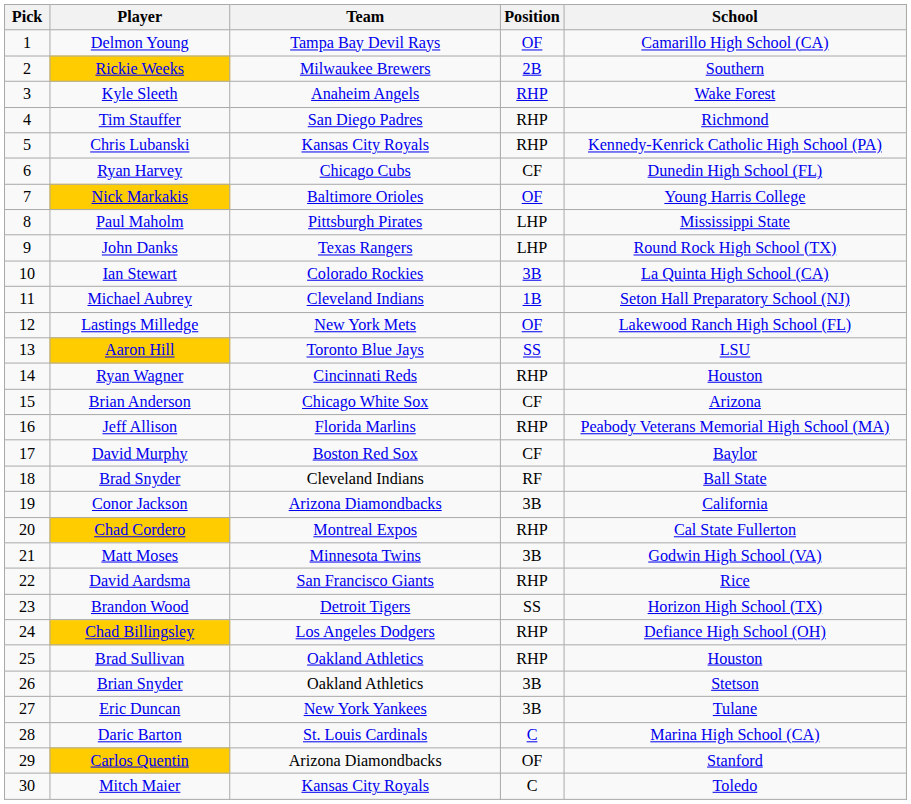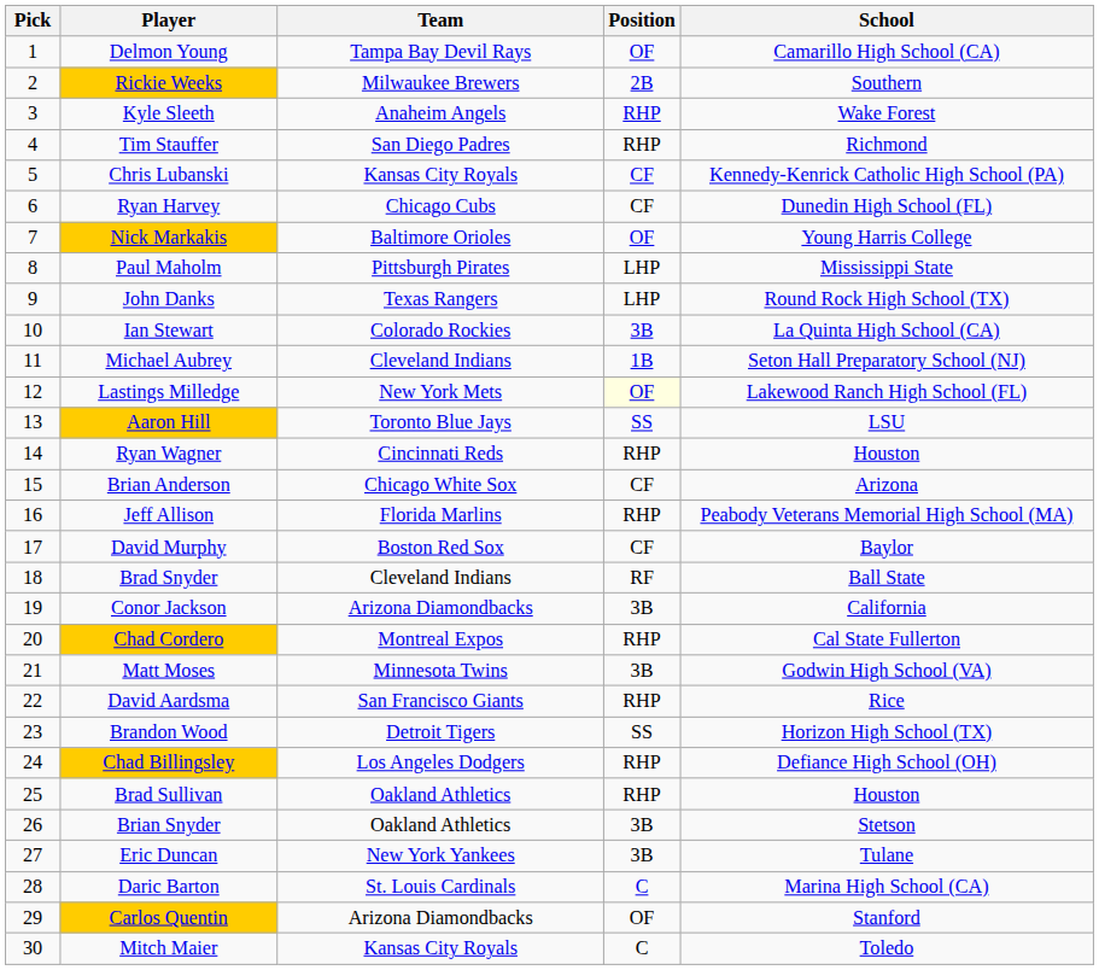 <table class="wikitable" style="text-align:center">
 <tr>
 <th style="width:5%;">Pick</th>
 <th style="width:20%;">Player</th>
 <th style="width:30%;">Team</th>
 <th style="width:7%;">Position</th>
 <th style="width:38%;">School</th>
 </tr>
 <tr>
 <td>1</td>
 <td><a href='#'>Delmon Young</a> <br></td>
 <td><a href='#'>Tampa Bay Devil Rays</a></td>
 <td><a href='#'>OF</a></td>
 <td><a href='#'>Camarillo High School (CA)</a></td>
 </tr>
 <tr>
 <td>2</td>
 <td style="background:#fc0;"><a href='#'>Rickie Weeks</a></td>
 <td><a href='#'>Milwaukee Brewers</a></td>
 <td><a href='#'>2B</a></td>
 <td><a href='#'>Southern</a></td>
 </tr>
 <tr>
 <td>3</td>
 <td><a href='#'>Kyle Sleeth</a></td>
 <td><a href='#'>Anaheim Angels</a></td>
 <td><a href='#'>RHP</a></td>
 <td><a href='#'>Wake Forest</a></td>
 </tr>
 <tr>
 <td>4</td>
 <td><a href='#'>Tim Stauffer</a></td>
 <td><a href='#'>San Diego Padres</a></td>
 <td>RHP</td>
 <td><a href='#'>Richmond</a></td>
 </tr>
 <tr>
 <td>5</td>
 <td><a href='#'>Chris Lubanski</a></td>
 <td><a href='#'>Kansas City Royals</a></td>
-<td>RHP</td>
+<td><a href='#'>CF</a></td>
 <td><a href='#'>Kennedy-Kenrick Catholic High School (PA)</a></td>
 </tr>
 <tr>
 <td>6</td>
 <td><a href='#'>Ryan Harvey</a></td>
 <td><a href='#'>Chicago Cubs</a></td>
 <td>CF</td>
 <td><a href='#'>Dunedin High School (FL)</a></td>
 </tr>
 <tr>
 <td>7</td>
 <td style="background:#fc0;"><a href='#'>Nick Markakis</a></td>
 <td><a href='#'>Baltimore Orioles</a></td>
 <td><a href='#'>OF</a></td>
 <td><a href='#'>Young Harris College</a></td>
 </tr>
 <tr>
 <td>8</td>
 <td><a href='#'>Paul Maholm</a></td>
 <td><a href='#'>Pittsburgh Pirates</a></td>
 <td>LHP</td>
 <td><a href='#'>Mississippi State</a></td>
 </tr>
 <tr>
 <td>9</td>
 <td><a href='#'>John Danks</a></td>
 <td><a href='#'>Texas Rangers</a></td>
 <td>LHP</td>
 <td><a href='#'>Round Rock High School (TX)</a></td>
 </tr>
 <tr>
 <td>10</td>
 <td><a href='#'>Ian Stewart</a></td>
 <td><a href='#'>Colorado Rockies</a></td>
 <td><a href='#'>3B</a></td>
 <td><a href='#'>La Quinta High School (CA)</a></td>
 </tr>
 <tr>
 <td>11</td>
 <td><a href='#'>Michael Aubrey</a></td>
 <td><a href='#'>Cleveland Indians</a></td>
 <td><a href='#'>1B</a></td>
 <td><a href='#'>Seton Hall Preparatory School (NJ)</a></td>
 </tr>
 <tr>
 <td>12</td>
 <td><a href='#'>Lastings Milledge</a></td>
 <td><a href='#'>New York Mets</a></td>
-<td><a href='#'>OF</a></td>
+<td style="background: lightyellow;"><a href='#'>OF</a></td>
 <td><a href='#'>Lakewood Ranch High School (FL)</a></td>
 </tr>
 <tr>
 <td>13</td>
 <td style="background:#fc0;"><a href='#'>Aaron Hill</a></td>
 <td><a href='#'>Toronto Blue Jays</a></td>
 <td><a href='#'>SS</a></td>
 <td><a href='#'>LSU</a></td>
 </tr>
 <tr>
 <td>14</td>
 <td><a href='#'>Ryan Wagner</a></td>
 <td><a href='#'>Cincinnati Reds</a></td>
 <td>RHP</td>
 <td><a href='#'>Houston</a></td>
 </tr>
 <tr>
 <td>15</td>
 <td><a href='#'>Brian Anderson</a></td>
 <td><a href='#'>Chicago White Sox</a></td>
 <td>CF</td>
 <td><a href='#'>Arizona</a></td>
 </tr>
 <tr>
 <td>16</td>
 <td><a href='#'>Jeff Allison</a></td>
 <td><a href='#'>Florida Marlins</a></td>
 <td>RHP</td>
 <td><a href='#'>Peabody Veterans Memorial High School (MA)</a></td>
 </tr>
 <tr>
 <td>17</td>
 <td><a href='#'>David Murphy</a></td>
 <td><a href='#'>Boston Red Sox</a></td>
 <td>CF</td>
 <td><a href='#'>Baylor</a></td>
 </tr>
 <tr>
 <td>18</td>
 <td><a href='#'>Brad Snyder</a></td>
 <td>Cleveland Indians</td>
 <td>RF</td>
 <td><a href='#'>Ball State</a></td>
 </tr>
 <tr>
 <td>19</td>
 <td><a href='#'>Conor Jackson</a></td>
 <td><a href='#'>Arizona Diamondbacks</a></td>
 <td>3B</td>
 <td><a href='#'>California</a></td>
 </tr>
 <tr>
 <td>20</td>
 <td style="background:#fc0;"><a href='#'>Chad Cordero</a></td>
 <td><a href='#'>Montreal Expos</a></td>
 <td>RHP</td>
 <td><a href='#'>Cal State Fullerton</a></td>
 </tr>
 <tr>
 <td>21</td>
 <td><a href='#'>Matt Moses</a></td>
 <td><a href='#'>Minnesota Twins</a></td>
 <td>3B</td>
 <td><a href='#'>Godwin High School (VA)</a></td>
 </tr>
 <tr>
 <td>22</td>
 <td><a href='#'>David Aardsma</a></td>
 <td><a href='#'>San Francisco Giants</a></td>
 <td>RHP</td>
 <td><a href='#'>Rice</a></td>
 </tr>
 <tr>
 <td>23</td>
 <td><a href='#'>Brandon Wood</a></td>
 <td><a href='#'>Detroit Tigers</a></td>
 <td>SS</td>
 <td><a href='#'>Horizon High School (TX)</a></td>
 </tr>
 <tr>
 <td>24</td>
 <td style="background:#fc0;"><a href='#'>Chad Billingsley</a></td>
 <td><a href='#'>Los Angeles Dodgers</a></td>
 <td>RHP</td>
 <td><a href='#'>Defiance High School (OH)</a></td>
 </tr>
 <tr>
 <td>25</td>
 <td><a href='#'>Brad Sullivan</a></td>
 <td><a href='#'>Oakland Athletics</a></td>
 <td>RHP</td>
 <td><a href='#'>Houston</a></td>
 </tr>
 <tr>
 <td>26</td>
 <td><a href='#'>Brian Snyder</a></td>
 <td>Oakland Athletics</td>
 <td>3B</td>
 <td><a href='#'>Stetson</a></td>
 </tr>
 <tr>
 <td>27</td>
 <td><a href='#'>Eric Duncan</a></td>
 <td><a href='#'>New York Yankees</a></td>
 <td>3B</td>
 <td><a href='#'>Tulane</a></td>
 </tr>
 <tr>
 <td>28</td>
 <td><a href='#'>Daric Barton</a></td>
 <td><a href='#'>St. Louis Cardinals</a></td>
 <td><a href='#'>C</a></td>
 <td><a href='#'>Marina High School (CA)</a></td>
 </tr>
 <tr>
 <td>29</td>
 <td style="background:#fc0;"><a href='#'>Carlos Quentin</a></td>
 <td>Arizona Diamondbacks</td>
 <td>OF</td>
 <td><a href='#'>Stanford</a></td>
 </tr>
 <tr>
 <td>30</td>
 <td><a href='#'>Mitch Maier</a></td>
 <td><a href='#'>Kansas City Royals</a></td>
 <td>C</td>
 <td><a href='#'>Toledo</a></td>
 </tr>
 </table>
